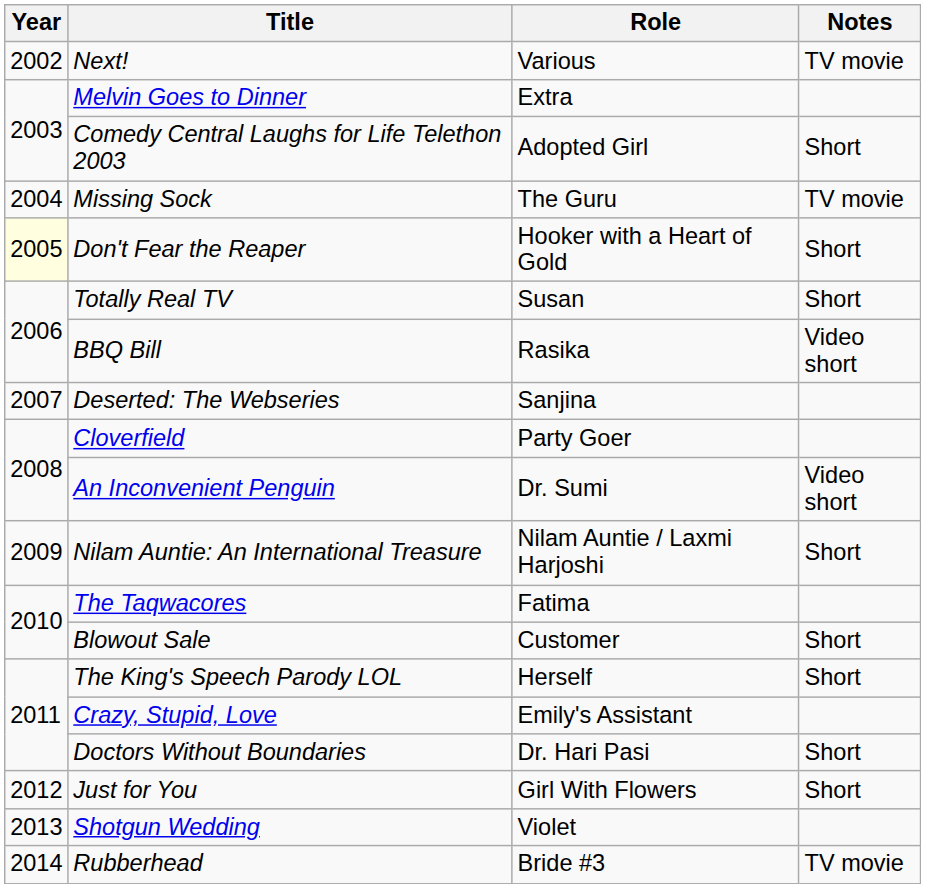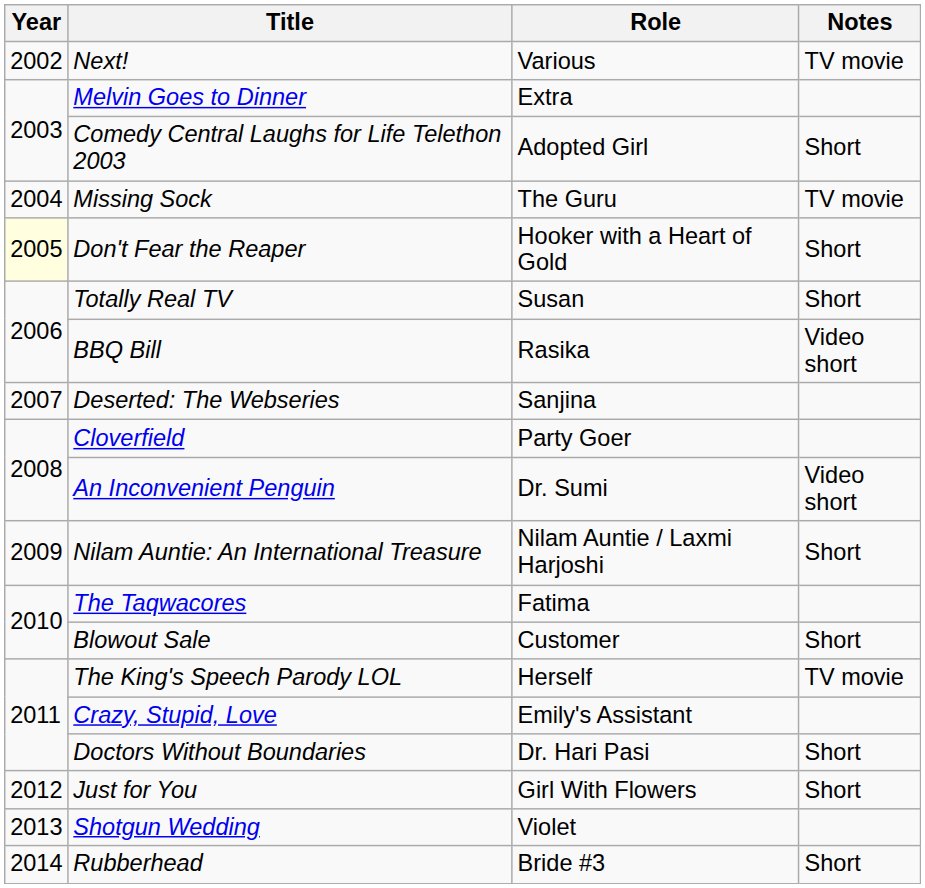 <table class="wikitable plainrowheaders sortable" style="margin-right: 0;">
 <tr>
 <th scope="col">Year</th>
 <th scope="col">Title</th>
 <th scope="col">Role</th>
 <th scope="col" class="unsortable">Notes</th>
 </tr>
 <tr>
 <td>2002</td>
 <td><em>Next!</em></td>
 <td>Various</td>
 <td>TV movie</td>
 </tr>
 <tr>
 <td rowspan=2>2003</td>
 <td><em><a href='#'>Melvin Goes to Dinner</a></em></td>
 <td>Extra</td>
 <td></td>
 </tr>
 <tr>
 <td><em>Comedy Central Laughs for Life Telethon 2003</em></td>
 <td>Adopted Girl</td>
 <td>Short</td>
 </tr>
 <tr>
 <td>2004</td>
 <td><em>Missing Sock</em></td>
 <td>The Guru</td>
 <td>TV movie</td>
 </tr>
 <tr>
 <td style="background: lightyellow;">2005</td>
 <td><em>Don't Fear the Reaper</em></td>
 <td>Hooker with a Heart of Gold</td>
 <td>Short</td>
 </tr>
 <tr>
 <td rowspan=2>2006</td>
 <td><em>Totally Real TV</em></td>
 <td>Susan</td>
 <td>Short</td>
 </tr>
 <tr>
 <td><em>BBQ Bill</em></td>
 <td>Rasika</td>
 <td>Video short</td>
 </tr>
 <tr>
 <td>2007</td>
 <td><em>Deserted: The Webseries</em></td>
 <td>Sanjina</td>
 <td></td>
 </tr>
 <tr>
 <td rowspan=2>2008</td>
 <td><em><a href='#'>Cloverfield</a></em></td>
 <td>Party Goer</td>
 <td></td>
 </tr>
 <tr>
 <td><em><a href='#'>An Inconvenient Penguin</a></em></td>
 <td>Dr. Sumi</td>
 <td>Video short</td>
 </tr>
 <tr>
 <td>2009</td>
 <td><em>Nilam Auntie: An International Treasure</em></td>
 <td>Nilam Auntie / Laxmi Harjoshi</td>
 <td>Short</td>
 </tr>
 <tr>
 <td rowspan=2>2010</td>
 <td><em><a href='#'>The Taqwacores</a></em></td>
 <td>Fatima</td>
 <td></td>
 </tr>
 <tr>
 <td><em>Blowout Sale</em></td>
 <td>Customer</td>
 <td>Short</td>
 </tr>
 <tr>
 <td rowspan=3>2011</td>
 <td><em>The King's Speech Parody LOL</em></td>
 <td>Herself</td>
-<td>Short</td>
+<td>TV movie</td>
 </tr>
 <tr>
 <td><em><a href='#'>Crazy, Stupid, Love</a></em></td>
 <td>Emily's Assistant</td>
 <td></td>
 </tr>
 <tr>
 <td><em>Doctors Without Boundaries</em></td>
 <td>Dr. Hari Pasi</td>
 <td>Short</td>
 </tr>
 <tr>
 <td>2012</td>
 <td><em>Just for You</em></td>
 <td>Girl With Flowers</td>
 <td>Short</td>
 </tr>
 <tr>
 <td>2013</td>
 <td><em><a href='#'>Shotgun Wedding</a></em></td>
 <td>Violet</td>
 <td></td>
 </tr>
 <tr>
 <td>2014</td>
 <td><em>Rubberhead</em></td>
 <td>Bride #3</td>
-<td>TV movie</td>
+<td>Short</td>
 </tr>
 </table>
